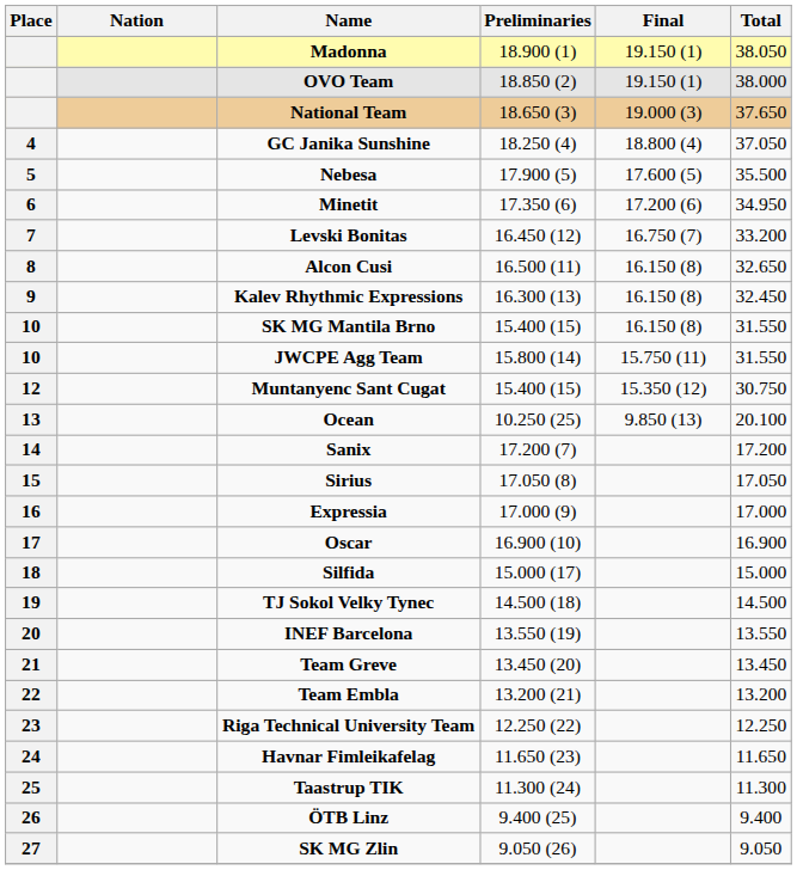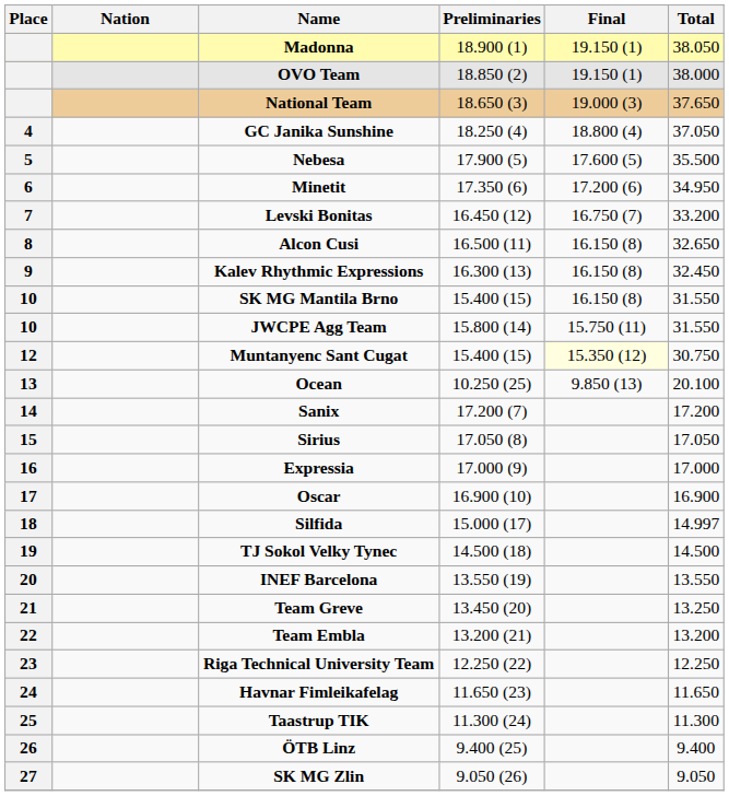 <table class="wikitable sortable" style="text-align:center; font-size:90%">
 <tr>
 <th scope="col" style="width:20px;">Place</th>
 <th ! scope="col" style="width:120px;">Nation</th>
 <th ! scope="col" style="width:200px;">Name</th>
 <th ! scope="col" style="width:60px;">Preliminaries</th>
 <th ! scope="col" style="width:100px;">Final</th>
 <th ! scope=col>Total</th>
 </tr>
 <tr bgcolor=fffcaf>
 <th scope=row></th>
 <td align=left></td>
 <td><strong>Madonna</strong></td>
 <td>18.900 (1)</td>
 <td>19.150 (1)</td>
 <td>38.050</td>
 </tr>
 <tr bgcolor=e5e5e5>
 <th scope=row></th>
 <td align=left></td>
 <td><strong>OVO Team</strong></td>
 <td>18.850 (2)</td>
 <td>19.150 (1)</td>
 <td>38.000</td>
 </tr>
 <tr bgcolor=eecc99>
 <th scope=row></th>
 <td align=left></td>
 <td><strong>National Team</strong></td>
 <td>18.650 (3)</td>
 <td>19.000 (3)</td>
 <td>37.650</td>
 </tr>
 <tr>
 <th scope=row>4</th>
 <td align=left></td>
 <td><strong>GC Janika Sunshine</strong></td>
 <td>18.250 (4)</td>
 <td>18.800 (4)</td>
 <td>37.050</td>
 </tr>
 <tr>
 <th scope=row>5</th>
 <td align=left></td>
 <td><strong>Nebesa</strong></td>
 <td>17.900 (5)</td>
 <td>17.600 (5)</td>
 <td>35.500</td>
 </tr>
 <tr>
 <th scope=row>6</th>
 <td align=left></td>
 <td><strong>Minetit</strong></td>
 <td>17.350 (6)</td>
 <td>17.200 (6)</td>
 <td>34.950</td>
 </tr>
 <tr>
 <th scope=row>7</th>
 <td align=left></td>
 <td><strong>Levski Bonitas</strong></td>
 <td>16.450 (12)</td>
 <td>16.750 (7)</td>
 <td>33.200</td>
 </tr>
 <tr>
 <th scope=row>8</th>
 <td align=left></td>
 <td><strong>Alcon Cusi</strong></td>
 <td>16.500 (11)</td>
 <td>16.150 (8)</td>
 <td>32.650</td>
 </tr>
 <tr>
 <th scope=row>9</th>
 <td align=left></td>
 <td><strong>Kalev Rhythmic Expressions</strong></td>
 <td>16.300 (13)</td>
 <td>16.150 (8)</td>
 <td>32.450</td>
 </tr>
 <tr>
 <th scope=row>10</th>
 <td align=left></td>
 <td><strong>SK MG Mantila Brno</strong></td>
 <td>15.400 (15)</td>
 <td>16.150 (8)</td>
 <td>31.550</td>
 </tr>
 <tr>
 <th scope=row>10</th>
 <td align=left></td>
 <td><strong>JWCPE Agg Team</strong></td>
 <td>15.800 (14)</td>
 <td>15.750 (11)</td>
 <td>31.550</td>
 </tr>
 <tr>
 <th scope=row>12</th>
 <td align=left></td>
 <td><strong>Muntanyenc Sant Cugat</strong></td>
 <td>15.400 (15)</td>
-<td>15.350 (12)</td>
+<td style="background: lightyellow;">15.350 (12)</td>
 <td>30.750</td>
 </tr>
 <tr>
 <th scope=row>13</th>
 <td align=left></td>
 <td><strong>Ocean</strong></td>
 <td>10.250 (25)</td>
 <td>9.850 (13)</td>
 <td>20.100</td>
 </tr>
 <tr>
 <th scope=row>14</th>
 <td align=left></td>
 <td><strong>Sanix</strong></td>
 <td>17.200 (7)</td>
 <td></td>
 <td>17.200</td>
 </tr>
 <tr>
 <th scope=row>15</th>
 <td align=left></td>
 <td><strong>Sirius</strong></td>
 <td>17.050 (8)</td>
 <td></td>
 <td>17.050</td>
 </tr>
 <tr>
 <th scope=row>16</th>
 <td align=left></td>
 <td><strong>Expressia</strong></td>
 <td>17.000 (9)</td>
 <td></td>
 <td>17.000</td>
 </tr>
 <tr>
 <th scope=row>17</th>
 <td align=left></td>
 <td><strong>Oscar</strong></td>
 <td>16.900 (10)</td>
 <td></td>
 <td>16.900</td>
 </tr>
 <tr>
 <th scope=row>18</th>
 <td align=left></td>
 <td><strong>Silfida</strong></td>
 <td>15.000 (17)</td>
 <td></td>
-<td>15.000</td>
+<td>14.997</td>
 </tr>
 <tr>
 <th scope=row>19</th>
 <td align=left></td>
 <td><strong>TJ Sokol Velky Tynec</strong></td>
 <td>14.500 (18)</td>
 <td></td>
 <td>14.500</td>
 </tr>
 <tr>
 <th scope=row>20</th>
 <td align=left></td>
 <td><strong>INEF Barcelona</strong></td>
 <td>13.550 (19)</td>
 <td></td>
 <td>13.550</td>
 </tr>
 <tr>
 <th scope=row>21</th>
 <td align=left></td>
 <td><strong>Team Greve</strong></td>
 <td>13.450 (20)</td>
 <td></td>
-<td>13.450</td>
+<td>13.250</td>
 </tr>
 <tr>
 <th scope=row>22</th>
 <td align=left></td>
 <td><strong>Team Embla</strong></td>
 <td>13.200 (21)</td>
 <td></td>
 <td>13.200</td>
 </tr>
 <tr>
 <th scope=row>23</th>
 <td align=left></td>
 <td><strong>Riga Technical University Team</strong></td>
 <td>12.250 (22)</td>
 <td></td>
 <td>12.250</td>
 </tr>
 <tr>
 <th scope=row>24</th>
 <td align=left></td>
 <td><strong>Havnar Fimleikafelag</strong></td>
 <td>11.650 (23)</td>
 <td></td>
 <td>11.650</td>
 </tr>
 <tr>
 <th scope=row>25</th>
 <td align=left></td>
 <td><strong>Taastrup TIK</strong></td>
 <td>11.300 (24)</td>
 <td></td>
 <td>11.300</td>
 </tr>
 <tr>
 <th scope=row>26</th>
 <td align=left></td>
 <td><strong>ÖTB Linz</strong></td>
 <td>9.400 (25)</td>
 <td></td>
 <td>9.400</td>
 </tr>
 <tr>
 <th scope=row>27</th>
 <td align=left></td>
 <td><strong>SK MG Zlin</strong></td>
 <td>9.050 (26)</td>
 <td></td>
 <td>9.050</td>
 </tr>
 <tr>
 </tr>
 </table>
